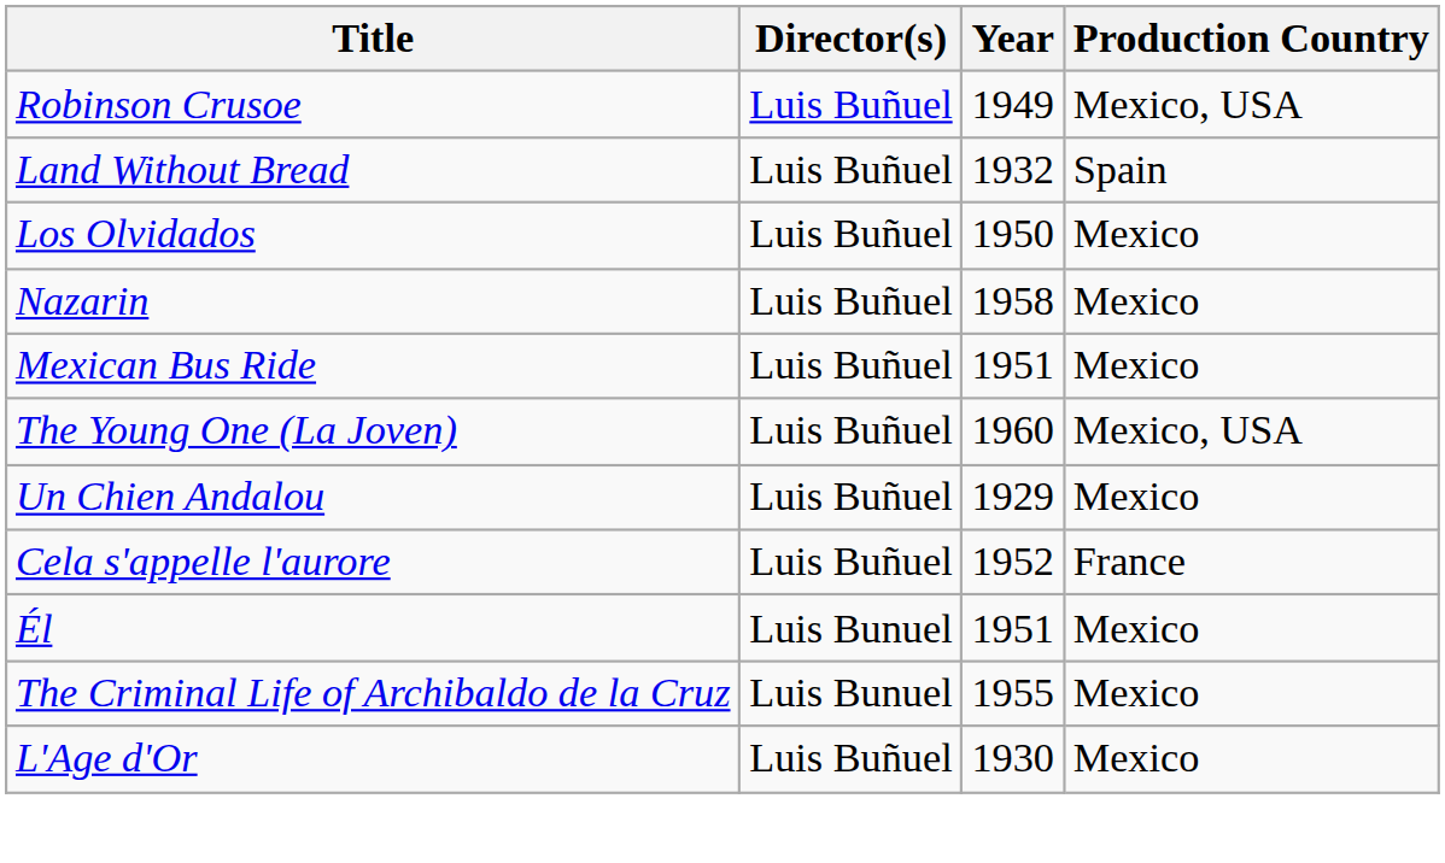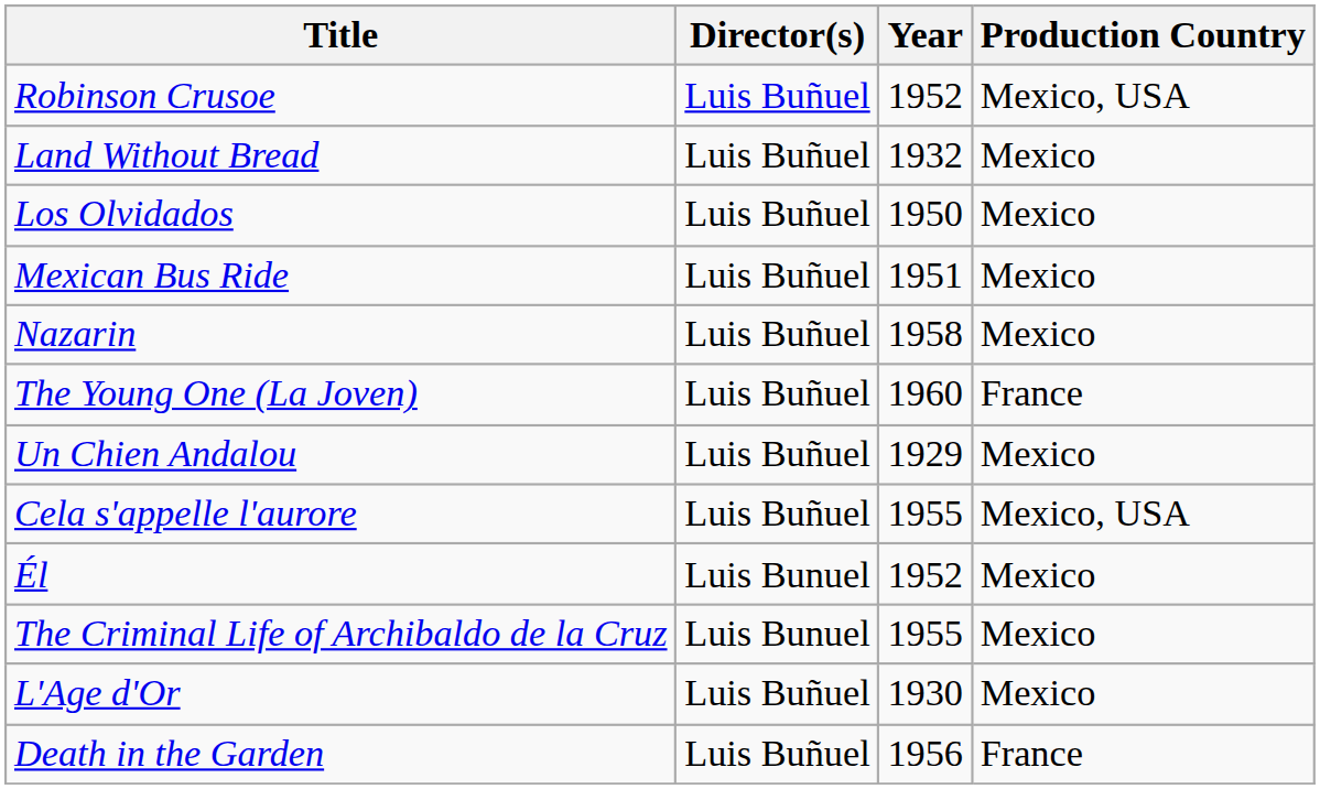 <table class="wikitable sortable">
 <tr>
 <th>Title</th>
 <th>Director(s)</th>
 <th>Year</th>
 <th>Production Country</th>
 </tr>
 <tr>
 <td><em><a href='#'>Robinson Crusoe</a></em></td>
 <td><a href='#'>Luis Buñuel</a></td>
-<td>1949</td>
+<td>1952</td>
 <td>Mexico, USA</td>
 </tr>
 <tr>
 <td><em><a href='#'>Land Without Bread</a></em></td>
 <td>Luis Buñuel</td>
 <td>1932</td>
-<td>Spain</td>
+<td>Mexico</td>
 </tr>
 <tr>
 <td><em><a href='#'>Los Olvidados</a></em></td>
 <td>Luis Buñuel</td>
 <td>1950</td>
+<td>Mexico</td>
+</tr>
+<tr>
+<td><em><a href='#'>Mexican Bus Ride</a></em></td>
+<td>Luis Buñuel</td>
+<td>1951</td>
 <td>Mexico</td>
 </tr>
 <tr>
 <td><em><a href='#'>Nazarin</a></em></td>
 <td>Luis Buñuel</td>
 <td>1958</td>
 <td>Mexico</td>
 </tr>
 <tr>
-<td><em><a href='#'>Mexican Bus Ride</a></em></td>
-<td>Luis Buñuel</td>
-<td>1951</td>
-<td>Mexico</td>
-</tr>
-<tr>
 <td><em><a href='#'>The Young One (La Joven)</a></em></td>
 <td>Luis Buñuel</td>
 <td>1960</td>
-<td>Mexico, USA</td>
+<td>France</td>
 </tr>
 <tr>
 <td><em><a href='#'>Un Chien Andalou</a></em></td>
 <td>Luis Buñuel</td>
 <td>1929</td>
 <td>Mexico</td>
 </tr>
 <tr>
 <td><em><a href='#'>Cela s'appelle l'aurore</a></em></td>
 <td>Luis Buñuel</td>
-<td>1952</td>
-<td>France</td>
+<td>1955</td>
+<td>Mexico, USA</td>
 </tr>
 <tr>
 <td><em><a href='#'>Él</a></em></td>
 <td>Luis Bunuel</td>
-<td>1951</td>
+<td>1952</td>
 <td>Mexico</td>
 </tr>
 <tr>
 <td><em><a href='#'>The Criminal Life of Archibaldo de la Cruz</a></em></td>
 <td>Luis Bunuel</td>
 <td>1955</td>
 <td>Mexico</td>
 </tr>
 <tr>
 <td><em><a href='#'>L'Age d'Or</a></em></td>
 <td>Luis Buñuel</td>
 <td>1930</td>
 <td>Mexico</td>
 </tr>
+<tr>
+<td><em><a href='#'>Death in the Garden</a></em></td>
+<td>Luis Buñuel</td>
+<td>1956</td>
+<td>France</td>
+</tr>
 </table>
